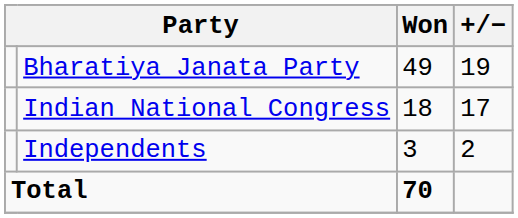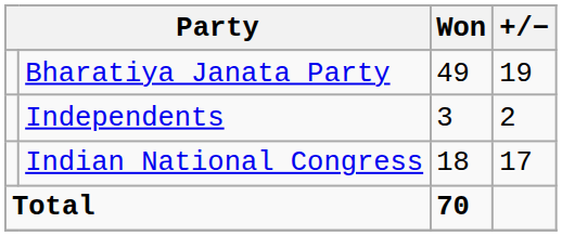 <table class="sortable wikitable">
 <tr>
 <th colspan="2">Party</th>
 <th>Won</th>
 <th><strong>+/−</strong></th>
 </tr>
 <tr>
 <td></td>
 <td><a href='#'>Bharatiya Janata Party</a></td>
 <td>49</td>
 <td>19</td>
 </tr>
 <tr>
 <td></td>
+<td><a href='#'>Independents</a></td>
+<td>3</td>
+<td>2</td>
+</tr>
+<tr>
+<td></td>
 <td><a href='#'>Indian National Congress</a></td>
 <td>18</td>
 <td>17</td>
-</tr>
-<tr>
-<td></td>
-<td><a href='#'>Independents</a></td>
-<td>3</td>
-<td>2</td>
 </tr>
 <tr>
 <td colspan="2"><strong>Total</strong></td>
 <td><strong>70</strong></td>
 <td></td>
 </tr>
 <tr>
 </tr>
 </table>
